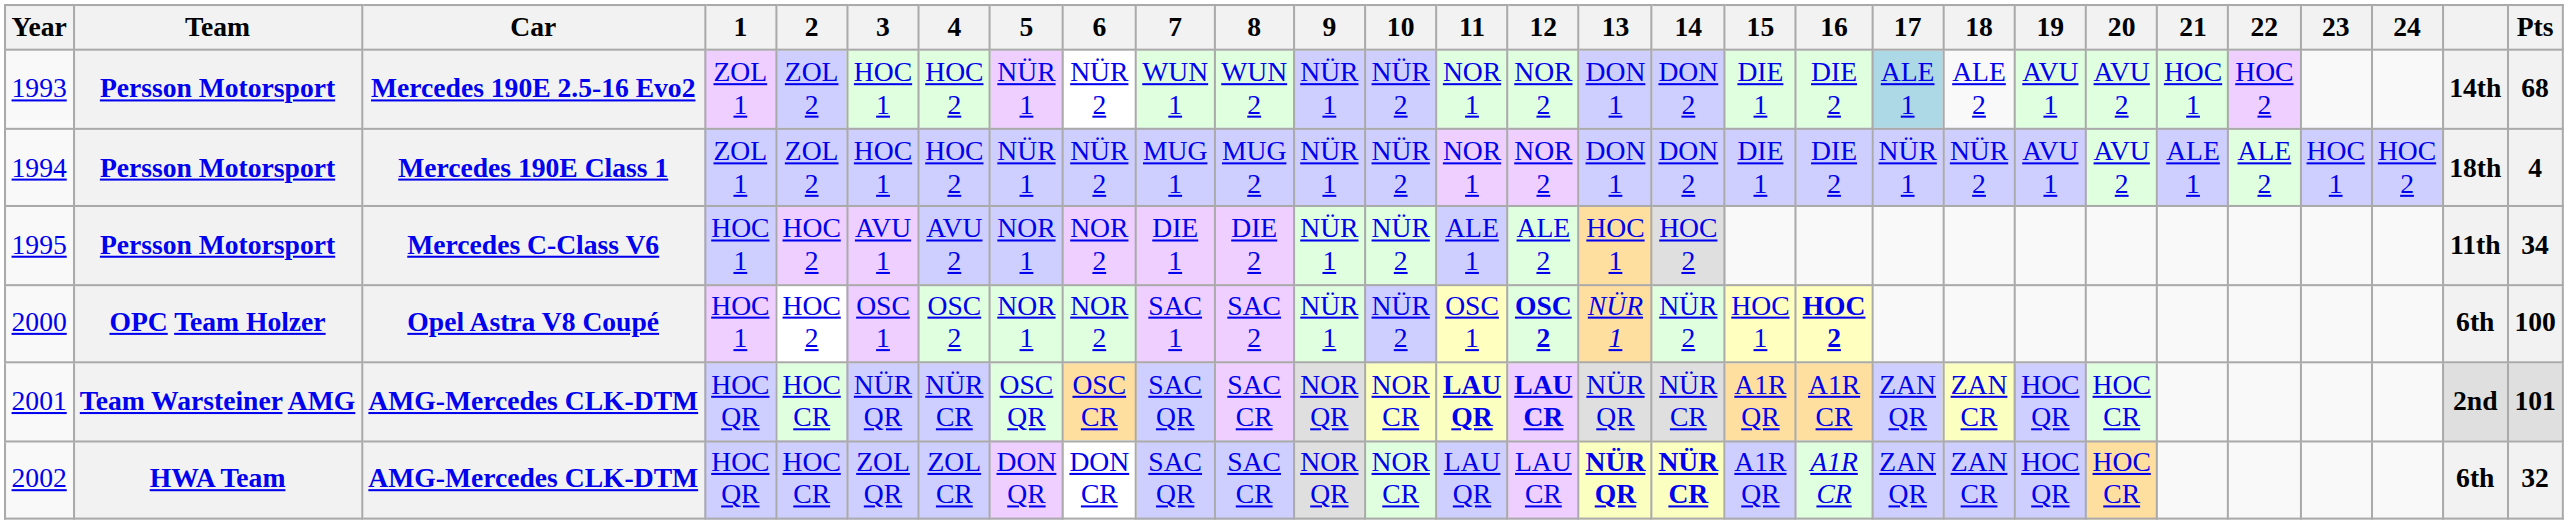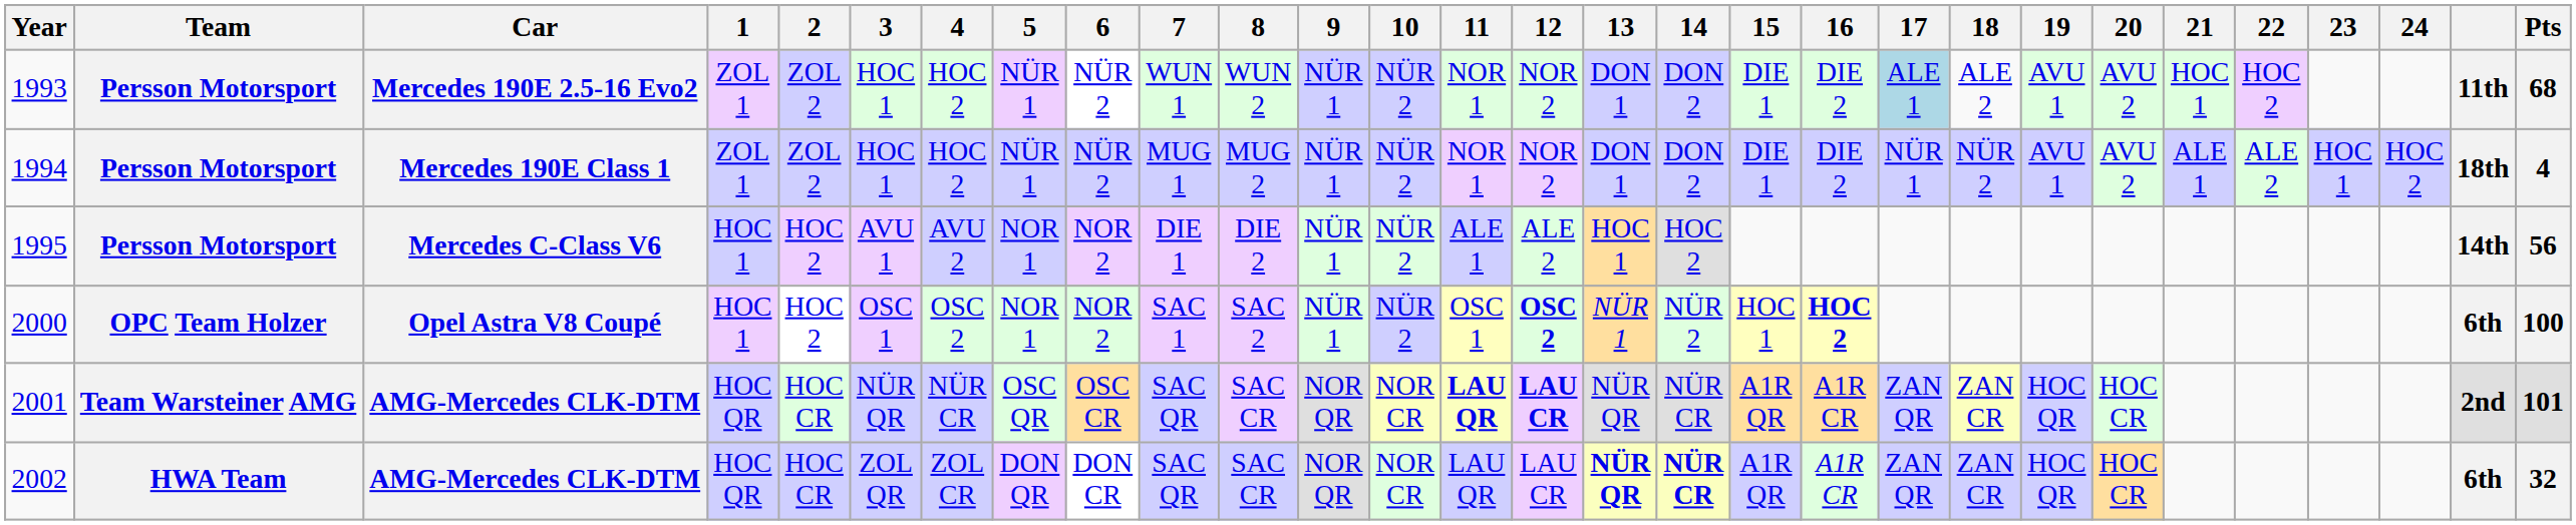 <table class="wikitable" border="1" style="text-align:center; font-size:85%;">
 <tr>
 <th>Year</th>
 <th>Team</th>
 <th>Car</th>
 <th>1</th>
 <th>2</th>
 <th>3</th>
 <th>4</th>
 <th>5</th>
 <th>6</th>
 <th>7</th>
 <th>8</th>
 <th>9</th>
 <th>10</th>
 <th>11</th>
 <th>12</th>
 <th>13</th>
 <th>14</th>
 <th>15</th>
 <th>16</th>
 <th>17</th>
 <th>18</th>
 <th>19</th>
 <th>20</th>
 <th>21</th>
 <th>22</th>
 <th>23</th>
 <th>24</th>
 <th></th>
 <th>Pts</th>
 </tr>
 <tr>
 <td><a href='#'>1993</a></td>
 <th><a href='#'>Persson Motorsport</a></th>
 <th><a href='#'>Mercedes 190E 2.5-16 Evo2</a></th>
 <td style="background:#EFCFFF;"><a href='#'>ZOL<br>1</a><br></td>
 <td style="background:#CFCFFF;"><a href='#'>ZOL<br>2</a><br></td>
 <td style="background:#DFFFDF;"><a href='#'>HOC<br>1</a><br></td>
 <td style="background:#DFFFDF;"><a href='#'>HOC<br>2</a><br></td>
 <td style="background:#EFCFFF;"><a href='#'>NÜR<br>1</a><br></td>
 <td style="background:#FFFFFF;"><a href='#'>NÜR<br>2</a><br></td>
 <td style="background:#DFFFDF;"><a href='#'>WUN<br>1</a><br></td>
 <td style="background:#DFFFDF;"><a href='#'>WUN<br>2</a><br></td>
 <td style="background:#CFCFFF;"><a href='#'>NÜR<br>1</a><br></td>
 <td style="background:#CFCFFF;"><a href='#'>NÜR<br>2</a><br></td>
 <td style="background:#DFFFDF;"><a href='#'>NOR<br>1</a><br></td>
 <td style="background:#DFFFDF;"><a href='#'>NOR<br>2</a><br></td>
 <td style="background:#CFCFFF;"><a href='#'>DON<br>1</a><br></td>
 <td style="background:#CFCFFF;"><a href='#'>DON<br>2</a><br></td>
 <td style="background:#DFFFDF;"><a href='#'>DIE<br>1</a><br></td>
 <td style="background:#DFFFDF;"><a href='#'>DIE<br>2</a><br></td>
 <td style="background: lightblue;"><a href='#'>ALE<br>1</a></td>
 <td><a href='#'>ALE<br>2</a></td>
 <td style="background:#DFFFDF;"><a href='#'>AVU<br>1</a><br></td>
 <td style="background:#DFFFDF;"><a href='#'>AVU<br>2</a><br></td>
 <td style="background:#DFFFDF;"><a href='#'>HOC<br>1</a><br></td>
 <td style="background:#EFCFFF;"><a href='#'>HOC<br>2</a><br></td>
 <td></td>
 <td></td>
-<th>14th</th>
+<th>11th</th>
 <th>68</th>
 </tr>
 <tr>
 <td><a href='#'>1994</a></td>
 <th><a href='#'>Persson Motorsport</a></th>
 <th><a href='#'>Mercedes 190E Class 1</a></th>
 <td style="background:#CFCFFF;"><a href='#'>ZOL<br>1</a><br></td>
 <td style="background:#CFCFFF;"><a href='#'>ZOL<br>2</a><br></td>
 <td style="background:#CFCFFF;"><a href='#'>HOC<br>1</a><br></td>
 <td style="background:#CFCFFF;"><a href='#'>HOC<br>2</a><br></td>
 <td style="background:#CFCFFF;"><a href='#'>NÜR<br>1</a><br></td>
 <td style="background:#CFCFFF;"><a href='#'>NÜR<br>2</a><br></td>
 <td style="background:#CFCFFF;"><a href='#'>MUG<br>1</a><br></td>
 <td style="background:#CFCFFF;"><a href='#'>MUG<br>2</a><br></td>
 <td style="background:#CFCFFF;"><a href='#'>NÜR<br>1</a><br></td>
 <td style="background:#CFCFFF;"><a href='#'>NÜR<br>2</a><br></td>
 <td style="background:#EFCFFF;"><a href='#'>NOR<br>1</a><br></td>
 <td style="background:#EFCFFF;"><a href='#'>NOR<br>2</a><br></td>
 <td style="background:#CFCFFF;"><a href='#'>DON<br>1</a><br></td>
 <td style="background:#CFCFFF;"><a href='#'>DON<br>2</a><br></td>
 <td style="background:#CFCFFF;"><a href='#'>DIE<br>1</a><br></td>
 <td style="background:#CFCFFF;"><a href='#'>DIE<br>2</a><br></td>
 <td style="background:#CFCFFF;"><a href='#'>NÜR<br>1</a><br></td>
 <td style="background:#CFCFFF;"><a href='#'>NÜR<br>2</a><br></td>
 <td style="background:#CFCFFF;"><a href='#'>AVU<br>1</a><br></td>
 <td style="background:#DFFFDF;"><a href='#'>AVU<br>2</a><br></td>
 <td style="background:#CFCFFF;"><a href='#'>ALE<br>1</a><br></td>
 <td style="background:#DFFFDF;"><a href='#'>ALE<br>2</a><br></td>
 <td style="background:#CFCFFF;"><a href='#'>HOC<br>1</a><br></td>
 <td style="background:#CFCFFF;"><a href='#'>HOC<br>2</a><br></td>
 <th>18th</th>
 <th>4</th>
 </tr>
 <tr>
 <td><a href='#'>1995</a></td>
 <th><a href='#'>Persson Motorsport</a></th>
 <th><a href='#'>Mercedes C-Class V6</a></th>
 <td style="background:#CFCFFF;"><a href='#'>HOC<br>1</a><br></td>
 <td style="background:#EFCFFF;"><a href='#'>HOC<br>2</a><br></td>
 <td style="background:#EFCFFF;"><a href='#'>AVU<br>1</a><br></td>
 <td style="background:#CFCFFF;"><a href='#'>AVU<br>2</a><br></td>
 <td style="background:#CFCFFF;"><a href='#'>NOR<br>1</a><br></td>
 <td style="background:#EFCFFF;"><a href='#'>NOR<br>2</a><br></td>
 <td style="background:#EFCFFF;"><a href='#'>DIE<br>1</a><br></td>
 <td style="background:#EFCFFF;"><a href='#'>DIE<br>2</a><br></td>
 <td style="background:#DFFFDF;"><a href='#'>NÜR<br>1</a><br></td>
 <td style="background:#DFFFDF;"><a href='#'>NÜR<br>2</a><br></td>
 <td style="background:#CFCFFF;"><a href='#'>ALE<br>1</a><br></td>
 <td style="background:#DFFFDF;"><a href='#'>ALE<br>2</a><br></td>
 <td style="background:#FFDF9F;"><a href='#'>HOC<br>1</a><br></td>
 <td style="background:#DFDFDF;"><a href='#'>HOC<br>2</a><br></td>
 <td></td>
 <td></td>
 <td></td>
 <td></td>
 <td></td>
 <td></td>
 <td></td>
 <td></td>
 <td></td>
 <td></td>
-<th>11th</th>
-<th>34</th>
+<th>14th</th>
+<th>56</th>
 </tr>
 <tr>
 <td><a href='#'>2000</a></td>
 <th><a href='#'>OPC</a> <a href='#'>Team Holzer</a></th>
 <th><a href='#'>Opel Astra V8 Coupé</a></th>
 <td style="background:#EFCFFF;"><a href='#'>HOC<br>1</a><br></td>
 <td style="background:#FFFFFF;"><a href='#'>HOC<br>2</a><br></td>
 <td style="background:#EFCFFF;"><a href='#'>OSC<br>1</a><br></td>
 <td style="background:#DFFFDF;"><a href='#'>OSC<br>2</a><br></td>
 <td style="background:#DFFFDF;"><a href='#'>NOR<br>1</a><br></td>
 <td style="background:#DFFFDF;"><a href='#'>NOR<br>2</a><br></td>
 <td style="background:#EFCFFF;"><a href='#'>SAC<br>1</a><br></td>
 <td style="background:#EFCFFF;"><a href='#'>SAC<br>2</a><br></td>
 <td style="background:#DFFFDF;"><a href='#'>NÜR<br>1</a><br></td>
 <td style="background:#CFCFFF;"><a href='#'>NÜR<br>2</a><br></td>
 <td style="background:#FFFFBF;"><a href='#'>OSC<br>1</a><br></td>
 <td style="background:#DFFFDF;"><strong><a href='#'>OSC<br>2</a></strong><br></td>
 <td style="background:#FFDF9F;"><em><a href='#'>NÜR<br>1</a></em><br></td>
 <td style="background:#DFFFDF;"><a href='#'>NÜR<br>2</a><br></td>
 <td style="background:#FFFFBF;"><a href='#'>HOC<br>1</a><br></td>
 <td style="background:#FFFFBF;"><strong><a href='#'>HOC<br>2</a></strong><br></td>
 <td></td>
 <td></td>
 <td></td>
 <td></td>
 <td></td>
 <td></td>
 <td></td>
 <td></td>
 <th>6th</th>
 <th>100</th>
 </tr>
 <tr>
 <td><a href='#'>2001</a></td>
 <th><a href='#'>Team Warsteiner</a> <a href='#'>AMG</a></th>
 <th><a href='#'>AMG-Mercedes CLK-DTM</a></th>
 <td style="background:#CFCFFF;"><a href='#'>HOC<br>QR</a><br></td>
 <td style="background:#DFFFDF;"><a href='#'>HOC<br>CR</a><br></td>
 <td style="background:#CFCFFF;"><a href='#'>NÜR<br>QR</a><br></td>
 <td style="background:#CFCFFF;"><a href='#'>NÜR<br>CR</a><br></td>
 <td style="background:#DFFFDF;"><a href='#'>OSC<br>QR</a><br></td>
 <td style="background:#FFDF9F;"><a href='#'>OSC<br>CR</a><br></td>
 <td style="background:#CFCFFF;"><a href='#'>SAC<br>QR</a><br></td>
 <td style="background:#EFCFFF;"><a href='#'>SAC<br>CR</a><br></td>
 <td style="background:#DFDFDF;"><a href='#'>NOR<br>QR</a><br></td>
 <td style="background:#FBFFBF;"><a href='#'>NOR<br>CR</a><br></td>
 <td style="background:#FBFFBF;"><strong><a href='#'>LAU<br>QR</a></strong><br></td>
 <td style="background:#EFCFFF;"><strong><a href='#'>LAU<br>CR</a></strong><br></td>
 <td style="background:#DFDFDF;"><a href='#'>NÜR<br>QR</a><br></td>
 <td style="background:#DFDFDF;"><a href='#'>NÜR<br>CR</a><br></td>
 <td style="background:#FFDF9F;"><a href='#'>A1R<br>QR</a><br></td>
 <td style="background:#FFDF9F;"><a href='#'>A1R<br>CR</a><br></td>
 <td style="background:#CFCFFF;"><a href='#'>ZAN<br>QR</a><br></td>
 <td style="background:#FBFFBF;"><a href='#'>ZAN<br>CR</a><br></td>
 <td style="background:#CFCFFF;"><a href='#'>HOC<br>QR</a><br></td>
 <td style="background:#DFFFDF;"><a href='#'>HOC<br>CR</a><br></td>
 <td></td>
 <td></td>
 <td></td>
 <td></td>
 <td style="background:#DFDFDF;"><strong>2nd</strong></td>
 <td style="background:#DFDFDF;"><strong>101</strong></td>
 </tr>
 <tr>
 <td><a href='#'>2002</a></td>
 <th><a href='#'>HWA Team</a></th>
 <th><a href='#'>AMG-Mercedes CLK-DTM</a></th>
 <td style="background:#CFCFFF;"><a href='#'>HOC<br>QR</a><br></td>
 <td style="background:#CFCFFF;"><a href='#'>HOC<br>CR</a><br></td>
 <td style="background:#CFCFFF;"><a href='#'>ZOL<br>QR</a><br></td>
 <td style="background:#CFCFFF;"><a href='#'>ZOL<br>CR</a><br></td>
 <td style="background:#EFCFFF;"><a href='#'>DON<br>QR</a><br></td>
 <td style="background:#FFFFFF;"><a href='#'>DON<br>CR</a><br></td>
 <td style="background:#CFCFFF;"><a href='#'>SAC<br>QR</a><br></td>
 <td style="background:#CFCFFF;"><a href='#'>SAC<br>CR</a><br></td>
 <td style="background:#DFDFDF;"><a href='#'>NOR<br>QR</a><br></td>
 <td style="background:#DFFFDF;"><a href='#'>NOR<br>CR</a><br></td>
 <td style="background:#CFCFFF;"><a href='#'>LAU<br>QR</a><br></td>
 <td style="background:#EFCFFF;"><a href='#'>LAU<br>CR</a><br></td>
 <td style="background:#FBFFBF;"><strong><a href='#'>NÜR<br>QR</a></strong><br></td>
 <td style="background:#FBFFBF;"><strong><a href='#'>NÜR<br>CR</a></strong><br></td>
 <td style="background:#CFCFFF;"><a href='#'>A1R<br>QR</a><br></td>
 <td style="background:#DFFFDF;"><em><a href='#'>A1R<br>CR</a></em><br></td>
 <td style="background:#CFCFFF;"><a href='#'>ZAN<br>QR</a><br></td>
 <td style="background:#CFCFFF;"><a href='#'>ZAN<br>CR</a><br></td>
 <td style="background:#CFCFFF;"><a href='#'>HOC<br>QR</a><br></td>
 <td style="background:#FFDF9F;"><a href='#'>HOC<br>CR</a><br></td>
 <td></td>
 <td></td>
 <td></td>
 <td></td>
 <th>6th</th>
 <th>32</th>
 </tr>
 </table>
